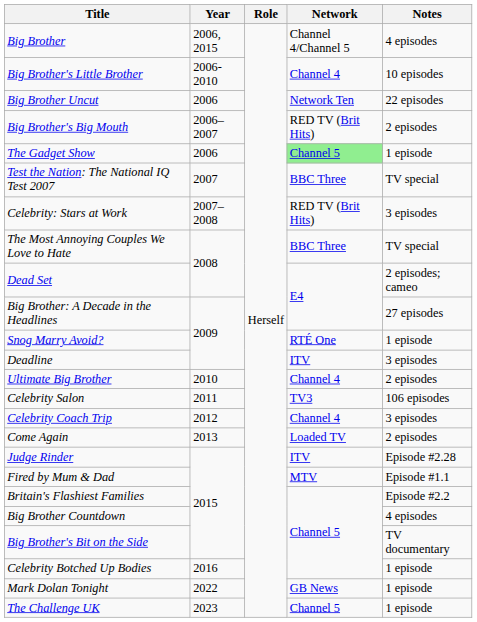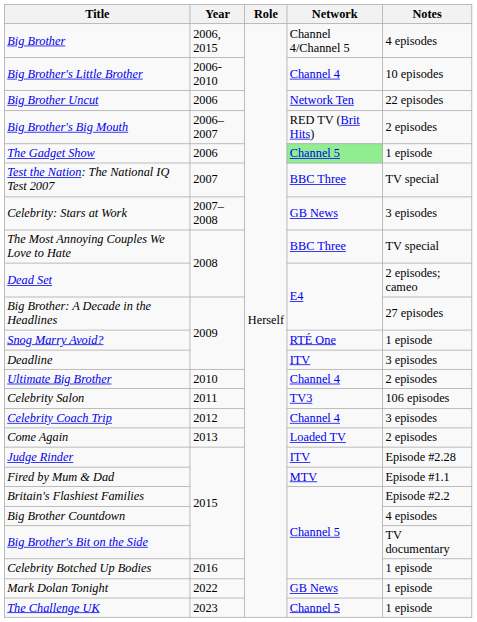 <table class = "wikitable sortable">
 <tr>
 <th>Title</th>
 <th>Year</th>
 <th>Role</th>
 <th>Network</th>
 <th>Notes</th>
 </tr>
 <tr>
 <td><em><a href='#'>Big Brother</a></em></td>
 <td>2006, 2015</td>
 <td rowspan="24">Herself</td>
 <td>Channel 4/Channel 5</td>
 <td>4 episodes</td>
 </tr>
 <tr>
 <td><em><a href='#'>Big Brother's Little Brother</a></em></td>
 <td>2006-2010</td>
 <td><a href='#'>Channel 4</a></td>
 <td>10 episodes</td>
 </tr>
 <tr>
 <td><em><a href='#'>Big Brother Uncut</a></em></td>
 <td>2006</td>
 <td><a href='#'>Network Ten</a></td>
 <td>22 episodes</td>
 </tr>
 <tr>
 <td><em><a href='#'>Big Brother's Big Mouth</a></em></td>
 <td>2006–2007</td>
 <td>RED TV (<a href='#'>Brit Hits</a>)</td>
 <td>2 episodes</td>
 </tr>
 <tr>
 <td><em><a href='#'>The Gadget Show</a></em></td>
 <td>2006</td>
 <td style="background: lightgreen;"><a href='#'>Channel 5</a></td>
 <td>1 episode</td>
 </tr>
 <tr>
 <td><em><a href='#'>Test the Nation</a>: The National IQ Test 2007</em></td>
 <td>2007</td>
 <td><a href='#'>BBC Three</a></td>
 <td>TV special</td>
 </tr>
 <tr>
 <td><em>Celebrity: Stars at Work</em></td>
 <td>2007–2008</td>
-<td>RED TV (<a href='#'>Brit Hits</a>)</td>
+<td><a href='#'>GB News</a></td>
 <td>3 episodes</td>
 </tr>
 <tr>
 <td><em>The Most Annoying Couples We Love to Hate</em></td>
 <td rowspan="2">2008</td>
 <td><a href='#'>BBC Three</a></td>
 <td>TV special</td>
 </tr>
 <tr>
 <td scope="row"><em><a href='#'>Dead Set</a></em></td>
 <td rowspan="2"><a href='#'>E4</a></td>
 <td>2 episodes; cameo</td>
 </tr>
 <tr>
 <td><em>Big Brother: A Decade in the Headlines</em></td>
 <td rowspan="3">2009</td>
 <td>27 episodes</td>
 </tr>
 <tr>
 <td><em><a href='#'>Snog Marry Avoid?</a></em></td>
 <td><a href='#'>RTÉ One</a></td>
 <td>1 episode</td>
 </tr>
 <tr>
 <td><em>Deadline</em></td>
 <td><a href='#'>ITV</a></td>
 <td>3 episodes</td>
 </tr>
 <tr>
 <td><em><a href='#'>Ultimate Big Brother</a></em></td>
 <td>2010</td>
 <td><a href='#'>Channel 4</a></td>
 <td>2 episodes</td>
 </tr>
 <tr>
 <td><em>Celebrity Salon</em></td>
 <td>2011</td>
 <td><a href='#'>TV3</a></td>
 <td>106 episodes</td>
 </tr>
 <tr>
 <td><em><a href='#'>Celebrity Coach Trip</a></em></td>
 <td>2012</td>
 <td><a href='#'>Channel 4</a></td>
 <td>3 episodes</td>
 </tr>
 <tr>
 <td><em>Come Again</em></td>
 <td>2013</td>
 <td><a href='#'>Loaded TV</a></td>
 <td>2 episodes</td>
 </tr>
 <tr>
 <td><em><a href='#'>Judge Rinder</a></em></td>
 <td rowspan="5">2015</td>
 <td><a href='#'>ITV</a></td>
 <td>Episode #2.28</td>
 </tr>
 <tr>
 <td><em>Fired by Mum & Dad</em></td>
 <td><a href='#'>MTV</a></td>
 <td>Episode #1.1</td>
 </tr>
 <tr>
 <td><em>Britain's Flashiest Families</em></td>
 <td rowspan="4"><a href='#'>Channel 5</a></td>
 <td>Episode #2.2</td>
 </tr>
 <tr>
 <td><em>Big Brother Countdown</em></td>
 <td>4 episodes</td>
 </tr>
 <tr>
 <td><em><a href='#'>Big Brother's Bit on the Side</a></em></td>
 <td>TV documentary</td>
 </tr>
 <tr>
 <td><em>Celebrity Botched Up Bodies</em></td>
 <td>2016</td>
 <td>1 episode</td>
 </tr>
 <tr>
 <td><em>Mark Dolan Tonight</em></td>
 <td>2022</td>
 <td><a href='#'>GB News</a></td>
 <td>1 episode</td>
 </tr>
 <tr>
 <td><em><a href='#'>The Challenge UK</a></em></td>
 <td>2023</td>
 <td><a href='#'>Channel 5</a></td>
 <td>1 episode</td>
 </tr>
 </table>
